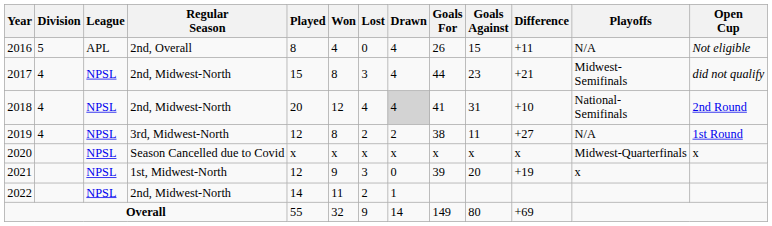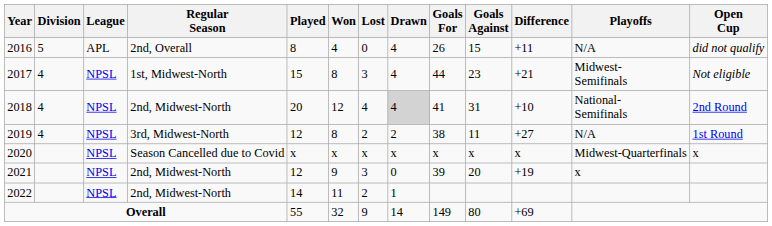 <table class="wikitable">
 <tr>
 <th>Year</th>
 <th>Division</th>
 <th>League</th>
 <th>Regular<br>Season</th>
 <th>Played</th>
 <th>Won</th>
 <th>Lost</th>
 <th>Drawn</th>
 <th>Goals<br>For</th>
 <th>Goals<br>Against</th>
 <th>Difference</th>
 <th>Playoffs</th>
 <th>Open<br>Cup</th>
 </tr>
 <tr>
 <td>2016</td>
 <td>5</td>
 <td>APL</td>
 <td>2nd, Overall</td>
 <td>8</td>
 <td>4</td>
 <td>0</td>
 <td>4</td>
 <td>26</td>
 <td>15</td>
 <td>+11</td>
 <td>N/A</td>
-<td><em>Not eligible</em></td>
+<td><em>did not qualify</em></td>
 </tr>
 <tr>
 <td>2017</td>
 <td>4</td>
 <td><a href='#'>NPSL</a></td>
-<td>2nd, Midwest-North</td>
+<td>1st, Midwest-North</td>
 <td>15</td>
 <td>8</td>
 <td>3</td>
 <td>4</td>
 <td>44</td>
 <td>23</td>
 <td>+21</td>
 <td>Midwest-<br>Semifinals</td>
-<td><em>did not qualify</em></td>
+<td><em>Not eligible</em></td>
 </tr>
 <tr>
 <td>2018</td>
 <td>4</td>
 <td><a href='#'>NPSL</a></td>
 <td>2nd, Midwest-North</td>
 <td>20</td>
 <td>12</td>
 <td>4</td>
 <td style="background: lightgrey;">4</td>
 <td>41</td>
 <td>31</td>
 <td>+10</td>
 <td>National-<br>Semifinals</td>
 <td><a href='#'>2nd Round</a></td>
 </tr>
 <tr>
 <td>2019</td>
 <td>4</td>
 <td><a href='#'>NPSL</a></td>
 <td>3rd, Midwest-North</td>
 <td>12</td>
 <td>8</td>
 <td>2</td>
 <td>2</td>
 <td>38</td>
 <td>11</td>
 <td>+27</td>
 <td>N/A</td>
 <td><a href='#'>1st Round</a></td>
 </tr>
 <tr>
 <td>2020</td>
 <td></td>
 <td><a href='#'>NPSL</a></td>
 <td>Season Cancelled due to Covid</td>
 <td>x</td>
 <td>x</td>
 <td>x</td>
 <td>x</td>
 <td>x</td>
 <td>x</td>
 <td>x</td>
 <td>Midwest-Quarterfinals</td>
 <td>x</td>
 </tr>
 <tr>
 <td>2021</td>
 <td></td>
 <td><a href='#'>NPSL</a></td>
-<td>1st, Midwest-North</td>
+<td>2nd, Midwest-North</td>
 <td>12</td>
 <td>9</td>
 <td>3</td>
 <td>0</td>
 <td>39</td>
 <td>20</td>
 <td>+19</td>
 <td>x</td>
 <td></td>
 </tr>
 <tr>
 <td>2022</td>
 <td></td>
 <td><a href='#'>NPSL</a></td>
 <td>2nd, Midwest-North</td>
 <td>14</td>
 <td>11</td>
 <td>2</td>
 <td>1</td>
 <td></td>
 <td></td>
 <td></td>
 <td></td>
 <td></td>
 </tr>
 <tr>
 <td colspan="4" style="text-align: center;"><strong>Overall</strong></td>
 <td>55</td>
 <td>32</td>
 <td>9</td>
 <td>14</td>
 <td>149</td>
 <td>80</td>
 <td>+69</td>
 <td colspan="2"></td>
 </tr>
 </table>
